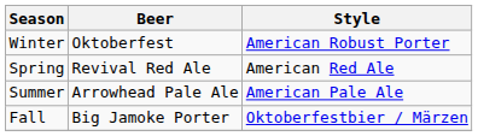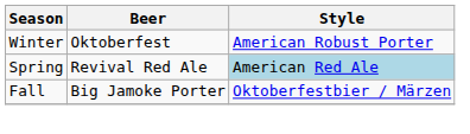 <table class="wikitable">
 <tr>
 <th>Season</th>
 <th>Beer</th>
 <th>Style</th>
 </tr>
 <tr>
 <td>Winter</td>
 <td>Oktoberfest</td>
 <td><a href='#'>American Robust Porter</a></td>
 </tr>
 <tr>
 <td>Spring</td>
 <td>Revival Red Ale</td>
-<td>American <a href='#'>Red Ale</a></td>
-</tr>
-<tr>
-<td>Summer</td>
-<td>Arrowhead Pale Ale</td>
-<td><a href='#'>American Pale Ale</a></td>
+<td style="background: lightblue;">American <a href='#'>Red Ale</a></td>
 </tr>
 <tr>
 <td>Fall</td>
 <td>Big Jamoke Porter</td>
 <td><a href='#'>Oktoberfestbier / Märzen</a></td>
 </tr>
 <tr>
 </tr>
 </table>
